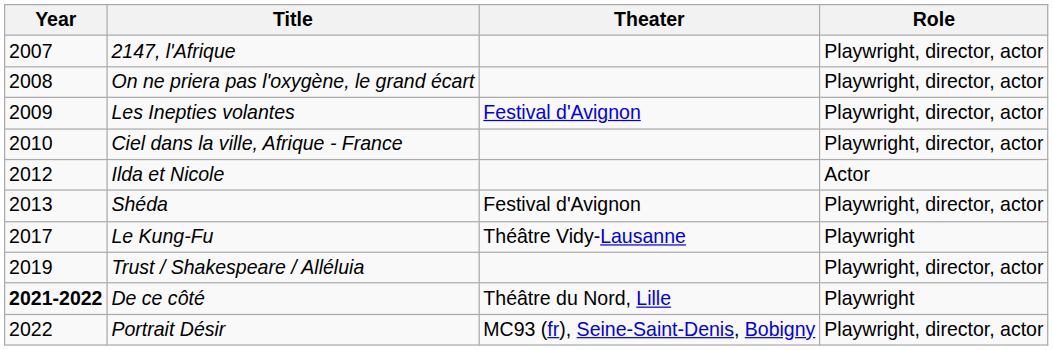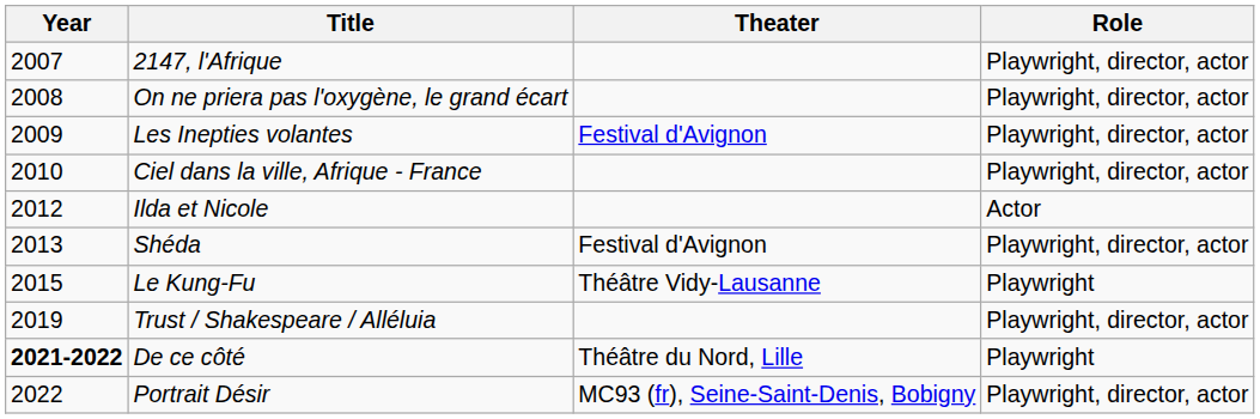 <table class="wikitable">
 <tr>
 <th>Year</th>
 <th>Title</th>
 <th>Theater</th>
 <th>Role</th>
 </tr>
 <tr>
 <td>2007</td>
 <td><em>2147, l'Afrique</em></td>
 <td></td>
 <td>Playwright, director, actor</td>
 </tr>
 <tr>
 <td>2008</td>
 <td><em>On ne priera pas l'oxygène, le grand écart</em></td>
 <td></td>
 <td>Playwright, director, actor</td>
 </tr>
 <tr>
 <td>2009</td>
 <td><em>Les Inepties volantes</em></td>
 <td><a href='#'>Festival d'Avignon</a></td>
 <td>Playwright, director, actor</td>
 </tr>
 <tr>
 <td>2010</td>
 <td><em>Ciel dans la ville, Afrique - France</em></td>
 <td></td>
 <td>Playwright, director, actor</td>
 </tr>
 <tr>
 <td>2012</td>
 <td><em>Ilda et Nicole</em></td>
 <td></td>
 <td>Actor</td>
 </tr>
 <tr>
 <td>2013</td>
 <td><em>Shéda</em></td>
 <td>Festival d'Avignon</td>
 <td>Playwright, director, actor</td>
 </tr>
 <tr>
-<td>2017</td>
+<td>2015</td>
 <td><em>Le Kung-Fu</em></td>
 <td>Théâtre Vidy-<a href='#'>Lausanne</a></td>
 <td>Playwright</td>
 </tr>
 <tr>
 <td>2019</td>
 <td><em>Trust / Shakespeare / Alléluia</em></td>
 <td></td>
 <td>Playwright, director, actor</td>
 </tr>
 <tr>
 <td><strong>2021-2022</strong></td>
 <td><em>De ce côté</em></td>
 <td>Théâtre du Nord, <a href='#'>Lille</a></td>
 <td>Playwright</td>
 </tr>
 <tr>
 <td>2022</td>
 <td><em>Portrait Désir</em></td>
 <td>MC93 (<a href='#'>fr</a>), <a href='#'>Seine-Saint-Denis</a>, <a href='#'>Bobigny</a></td>
 <td>Playwright, director, actor</td>
 </tr>
 </table>
